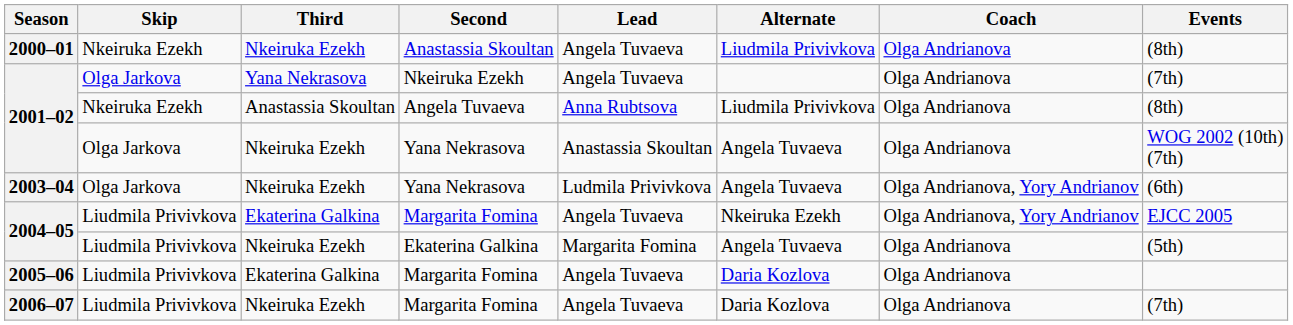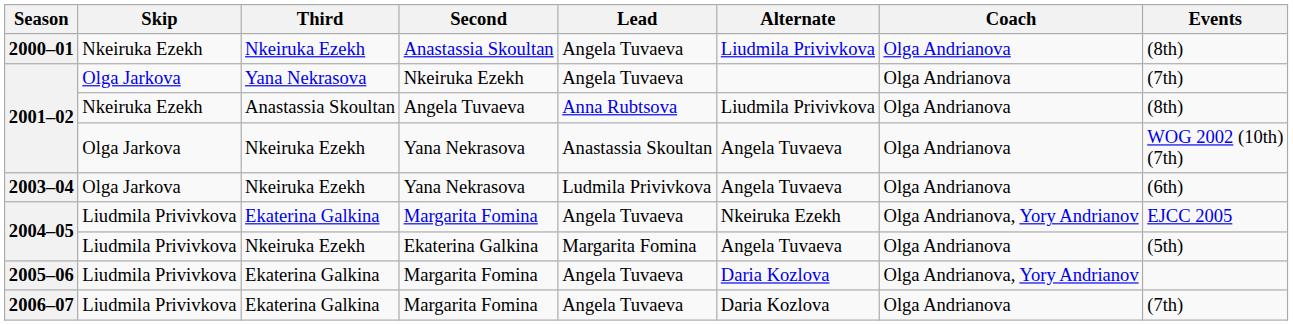 <table class="wikitable">
 <tr>
 <th scope="col">Season</th>
 <th scope="col">Skip</th>
 <th scope="col">Third</th>
 <th scope="col">Second</th>
 <th scope="col">Lead</th>
 <th scope="col">Alternate</th>
 <th scope="col">Coach</th>
 <th scope="col">Events</th>
 </tr>
 <tr>
 <th scope="row">2000–01</th>
 <td>Nkeiruka Ezekh</td>
 <td><a href='#'>Nkeiruka Ezekh</a></td>
 <td><a href='#'>Anastassia Skoultan</a></td>
 <td>Angela Tuvaeva</td>
 <td><a href='#'>Liudmila Privivkova</a></td>
 <td><a href='#'>Olga Andrianova</a></td>
 <td> (8th)</td>
 </tr>
 <tr>
 <th scope="row" rowspan=3>2001–02</th>
 <td><a href='#'>Olga Jarkova</a></td>
 <td><a href='#'>Yana Nekrasova</a></td>
 <td>Nkeiruka Ezekh</td>
 <td>Angela Tuvaeva</td>
 <td></td>
 <td>Olga Andrianova</td>
 <td> (7th)</td>
 </tr>
 <tr>
 <td>Nkeiruka Ezekh</td>
 <td>Anastassia Skoultan</td>
 <td>Angela Tuvaeva</td>
 <td><a href='#'>Anna Rubtsova</a></td>
 <td>Liudmila Privivkova</td>
 <td>Olga Andrianova</td>
 <td> (8th)</td>
 </tr>
 <tr>
 <td>Olga Jarkova</td>
 <td>Nkeiruka Ezekh</td>
 <td>Yana Nekrasova</td>
 <td>Anastassia Skoultan</td>
 <td>Angela Tuvaeva</td>
 <td>Olga Andrianova</td>
 <td><a href='#'>WOG 2002</a> (10th)<br> (7th)</td>
 </tr>
 <tr>
 <th scope="row">2003–04</th>
 <td>Olga Jarkova</td>
 <td>Nkeiruka Ezekh</td>
 <td>Yana Nekrasova</td>
 <td>Ludmila Privivkova</td>
 <td>Angela Tuvaeva</td>
-<td>Olga Andrianova, <a href='#'>Yory Andrianov</a></td>
+<td>Olga Andrianova</td>
 <td> (6th)</td>
 </tr>
 <tr>
 <th scope="row" rowspan=2>2004–05</th>
 <td>Liudmila Privivkova</td>
 <td><a href='#'>Ekaterina Galkina</a></td>
 <td><a href='#'>Margarita Fomina</a></td>
 <td>Angela Tuvaeva</td>
 <td>Nkeiruka Ezekh</td>
 <td>Olga Andrianova, <a href='#'>Yory Andrianov</a></td>
 <td><a href='#'>EJCC 2005</a> </td>
 </tr>
 <tr>
 <td>Liudmila Privivkova</td>
 <td>Nkeiruka Ezekh</td>
 <td>Ekaterina Galkina</td>
 <td>Margarita Fomina</td>
 <td>Angela Tuvaeva</td>
 <td>Olga Andrianova</td>
 <td> (5th)</td>
 </tr>
 <tr>
 <th scope="row">2005–06</th>
 <td>Liudmila Privivkova</td>
 <td>Ekaterina Galkina</td>
 <td>Margarita Fomina</td>
 <td>Angela Tuvaeva</td>
 <td><a href='#'>Daria Kozlova</a></td>
-<td>Olga Andrianova</td>
+<td>Olga Andrianova, <a href='#'>Yory Andrianov</a></td>
 <td> </td>
 </tr>
 <tr>
 <th scope="row">2006–07</th>
 <td>Liudmila Privivkova</td>
-<td>Nkeiruka Ezekh</td>
+<td>Ekaterina Galkina</td>
 <td>Margarita Fomina</td>
 <td>Angela Tuvaeva</td>
 <td>Daria Kozlova</td>
 <td>Olga Andrianova</td>
 <td> (7th)</td>
 </tr>
 </table>
